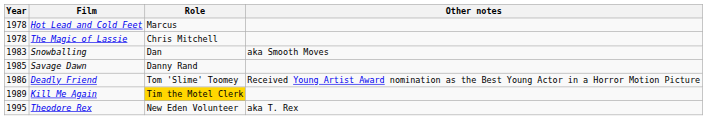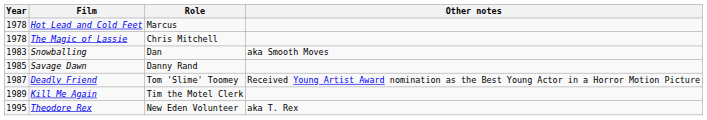 <table class="wikitable">
 <tr>
 <th>Year</th>
 <th>Film</th>
 <th>Role</th>
 <th>Other notes</th>
 </tr>
 <tr>
 <td>1978</td>
 <td><em><a href='#'>Hot Lead and Cold Feet</a></em></td>
 <td>Marcus</td>
 <td></td>
 </tr>
 <tr>
 <td>1978</td>
 <td><em><a href='#'>The Magic of Lassie</a></em></td>
 <td>Chris Mitchell</td>
 <td></td>
 </tr>
 <tr>
 <td>1983</td>
 <td><em>Snowballing</em></td>
 <td>Dan</td>
 <td>aka Smooth Moves</td>
 </tr>
 <tr>
 <td>1985</td>
 <td><em>Savage Dawn</em></td>
 <td>Danny Rand</td>
 <td></td>
 </tr>
 <tr>
-<td>1986</td>
+<td>1987</td>
 <td><em><a href='#'>Deadly Friend</a></em></td>
 <td>Tom 'Slime' Toomey</td>
 <td>Received <a href='#'>Young Artist Award</a> nomination as the Best Young Actor in a Horror Motion Picture</td>
 </tr>
 <tr>
 <td>1989</td>
 <td><em><a href='#'>Kill Me Again</a></em></td>
-<td style="background: gold;">Tim the Motel Clerk</td>
+<td>Tim the Motel Clerk</td>
 <td></td>
 </tr>
 <tr>
 <td>1995</td>
 <td><em><a href='#'>Theodore Rex</a></em></td>
 <td>New Eden Volunteer</td>
 <td>aka T. Rex</td>
 </tr>
 </table>
